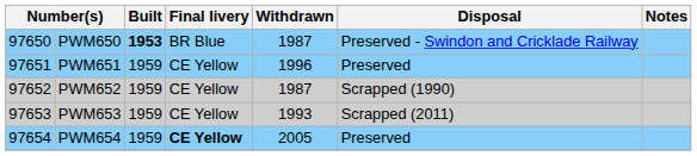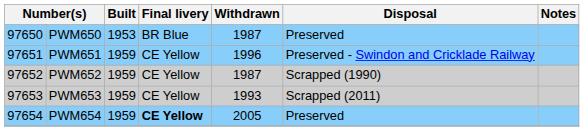 <table class="wikitable">
 <tr>
 <th colspan=2 align=center>Number(s)</th>
 <th align=center>Built</th>
 <th align=left>Final livery</th>
 <th align=center>Withdrawn</th>
 <th align=left>Disposal</th>
 <th align=left>Notes</th>
 </tr>
 <tr>
 <td style="background-color:#87CEFA" align=center>97650</td>
 <td style="background-color:#87CEFA" align=center>PWM650</td>
-<td style="background-color:#87CEFA" align=center><strong>1953</strong></td>
+<td style="background-color:#87CEFA" align=center>1953</td>
 <td style="background-color:#87CEFA" align=left>BR Blue</td>
 <td style="background-color:#87CEFA" align=center>1987</td>
-<td style="background-color:#87CEFA" align=left>Preserved - <a href='#'>Swindon and Cricklade Railway</a></td>
+<td style="background-color:#87CEFA" align=left>Preserved</td>
 <td style="background-color:#87CEFA" align=left></td>
 </tr>
 <tr>
 <td style="background-color:#87CEFA" align=center>97651</td>
 <td style="background-color:#87CEFA" align=center>PWM651</td>
 <td style="background-color:#87CEFA" align=center>1959</td>
 <td style="background-color:#87CEFA" align=left>CE Yellow</td>
 <td style="background-color:#87CEFA" align=center>1996</td>
-<td style="background-color:#87CEFA" align=left>Preserved</td>
+<td style="background-color:#87CEFA" align=left>Preserved - <a href='#'>Swindon and Cricklade Railway</a></td>
 <td style="background-color:#87CEFA" align=left></td>
 </tr>
 <tr>
 <td style="background-color:#CECECE" align=center>97652</td>
 <td style="background-color:#CECECE" align=center>PWM652</td>
 <td style="background-color:#CECECE" align=center>1959</td>
 <td style="background-color:#CECECE" align=left>CE Yellow</td>
 <td style="background-color:#CECECE" align=center>1987</td>
 <td style="background-color:#CECECE" align=left>Scrapped (1990)</td>
 <td style="background-color:#CECECE" align=left></td>
 </tr>
 <tr>
 <td style="background-color:#CECECE" align=center>97653</td>
 <td style="background-color:#CECECE" align=center>PWM653</td>
 <td style="background-color:#CECECE" align=center>1959</td>
 <td style="background-color:#CECECE" align=left>CE Yellow</td>
 <td style="background-color:#CECECE" align=center>1993</td>
 <td style="background-color:#CECECE" align=left>Scrapped (2011)</td>
 <td style="background-color:#CECECE" align=left></td>
 </tr>
 <tr>
 <td style="background:#87cefa;" align=center>97654</td>
 <td style="background:#87cefa;" align=center>PWM654</td>
 <td style="background:#87cefa;" align=center>1959</td>
 <td style="background:#87cefa;" align=left><strong>CE Yellow</strong></td>
 <td style="background:#87cefa;" align=center>2005</td>
 <td style="background:#87cefa;" align=left>Preserved</td>
 <td style="background-color:#87CEFA" align=left></td>
 </tr>
 <tr>
 </tr>
 </table>
